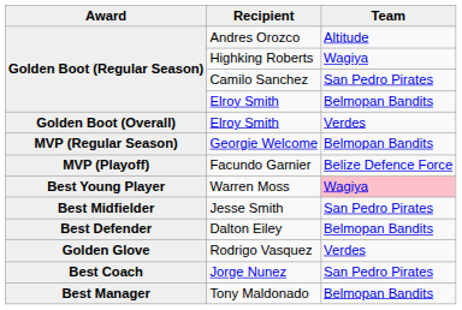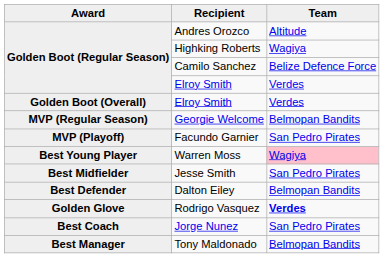 <table class="wikitable">
 <tr>
 <th scope="row" style="background:#efefef;">Award</th>
 <th scope="row" style="background:#efefef;">Recipient</th>
 <th scope="row" style="background:#efefef;">Team</th>
 </tr>
 <tr>
 <td align="center" rowspan=4 scope="row" style="background:#efefef;"><strong>Golden Boot (Regular Season)</strong></td>
 <td> Andres Orozco</td>
 <td><a href='#'>Altitude</a></td>
 </tr>
 <tr>
 <td> Highking Roberts</td>
 <td><a href='#'>Wagiya</a></td>
 </tr>
 <tr>
 <td> Camilo Sanchez</td>
-<td><a href='#'>San Pedro Pirates</a></td>
+<td><a href='#'>Belize Defence Force</a></td>
 </tr>
 <tr>
 <td> <a href='#'>Elroy Smith</a></td>
-<td><a href='#'>Belmopan Bandits</a></td>
+<td><a href='#'>Verdes</a></td>
 </tr>
 <tr>
 <th scope="row" style="background:#efefef;">Golden Boot (Overall)</th>
 <td> <a href='#'>Elroy Smith</a></td>
 <td><a href='#'>Verdes</a></td>
 </tr>
 <tr>
 <th scope="row" style="background:#efefef;">MVP (Regular Season)</th>
 <td> <a href='#'>Georgie Welcome</a></td>
 <td><a href='#'>Belmopan Bandits</a></td>
 </tr>
 <tr>
 <th scope="row" style="background:#efefef;">MVP (Playoff)</th>
 <td> Facundo Garnier</td>
-<td><a href='#'>Belize Defence Force</a></td>
+<td><a href='#'>San Pedro Pirates</a></td>
 </tr>
 <tr>
 <th scope="row" style="background:#efefef;">Best Young Player</th>
 <td> Warren Moss</td>
 <td style="background: pink;"><a href='#'>Wagiya</a></td>
 </tr>
 <tr>
 <th scope="row" style="background:#efefef;">Best Midfielder</th>
 <td> Jesse Smith</td>
 <td><a href='#'>San Pedro Pirates</a></td>
 </tr>
 <tr>
 <th scope="row" style="background:#efefef;">Best Defender</th>
 <td> Dalton Eiley</td>
 <td><a href='#'>Belmopan Bandits</a></td>
 </tr>
 <tr>
 <th scope="row" style="background:#efefef;">Golden Glove</th>
 <td> Rodrigo Vasquez</td>
-<td><a href='#'>Verdes</a></td>
+<td><strong><a href='#'>Verdes</a></strong></td>
 </tr>
 <tr>
 <th scope="row" style="background:#efefef;">Best Coach</th>
 <td> <a href='#'>Jorge Nunez</a></td>
 <td><a href='#'>San Pedro Pirates</a></td>
 </tr>
 <tr>
 <th scope="row" style="background:#efefef;">Best Manager</th>
 <td> Tony Maldonado</td>
 <td><a href='#'>Belmopan Bandits</a></td>
 </tr>
 </table>
